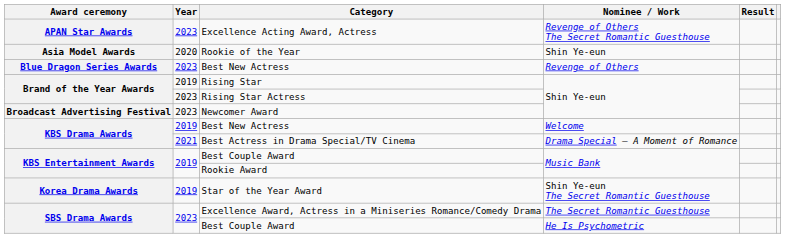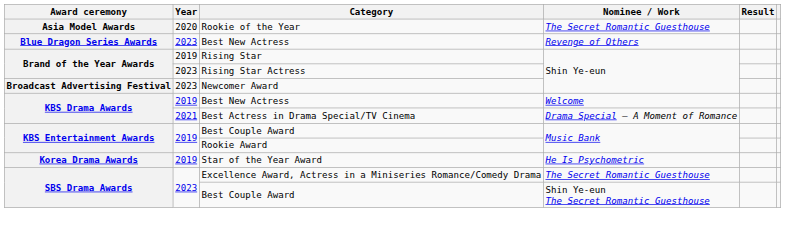 <table class="wikitable plainrowheaders sortable">
 <tr>
 <th scope="col">Award ceremony</th>
 <th scope="col">Year</th>
 <th scope="col">Category</th>
 <th scope="col">Nominee / Work</th>
 <th scope="col">Result</th>
 <th scope="col" class="unsortable"></th>
 </tr>
 <tr>
-<th scope="row"><a href='#'>APAN Star Awards</a></th>
-<td style="text-align:center"><a href='#'>2023</a></td>
-<td>Excellence Acting Award, Actress</td>
-<td><em><a href='#'>Revenge of Others</a></em> <br> <em><a href='#'>The Secret Romantic Guesthouse</a></em></td>
-<td></td>
-<td style="text-align:center"></td>
-</tr>
-<tr>
 <th scope="row">Asia Model Awards</th>
 <td style="text-align:center">2020</td>
 <td>Rookie of the Year</td>
-<td>Shin Ye-eun</td>
+<td><em><a href='#'>The Secret Romantic Guesthouse</a></em></td>
 <td></td>
 <td style="text-align:center"></td>
 </tr>
 <tr>
 <th scope="row"><a href='#'>Blue Dragon Series Awards</a></th>
 <td style="text-align:center"><a href='#'>2023</a></td>
 <td>Best New Actress</td>
 <td><em><a href='#'>Revenge of Others</a></em></td>
 <td></td>
 <td style="text-align:center"></td>
 </tr>
 <tr>
 <th scope="row"  rowspan="2">Brand of the Year Awards</th>
 <td style="text-align:center">2019</td>
 <td>Rising Star</td>
 <td rowspan="3">Shin Ye-eun</td>
 <td></td>
 <td style="text-align:center"></td>
 </tr>
 <tr>
 <td style="text-align:center">2023</td>
 <td>Rising Star Actress</td>
 <td></td>
 <td style="text-align:center"></td>
 </tr>
 <tr>
 <th scope="row">Broadcast Advertising Festival</th>
 <td style="text-align:center">2023</td>
 <td>Newcomer Award</td>
 <td></td>
 <td style="text-align:center"></td>
 </tr>
 <tr>
 <th scope="row"  rowspan="2"><a href='#'>KBS Drama Awards</a></th>
 <td style="text-align:center"><a href='#'>2019</a></td>
 <td>Best New Actress</td>
 <td><em><a href='#'>Welcome</a></em></td>
 <td></td>
 <td style="text-align:center"></td>
 </tr>
 <tr>
 <td style="text-align:center"><a href='#'>2021</a></td>
 <td>Best Actress in Drama Special/TV Cinema</td>
 <td><em><a href='#'>Drama Special</a>  – A Moment of Romance</em></td>
 <td></td>
 <td style="text-align:center"></td>
 </tr>
 <tr>
 <th scope="row"  rowspan="2"><a href='#'>KBS Entertainment Awards</a></th>
 <td rowspan="2" style="text-align:center"><a href='#'>2019</a></td>
 <td>Best Couple Award </td>
 <td rowspan="2"><em><a href='#'>Music Bank</a></em></td>
 <td></td>
 <td style="text-align:center"></td>
 </tr>
 <tr>
 <td>Rookie Award</td>
 <td></td>
 <td style="text-align:center"></td>
 </tr>
 <tr>
 <th scope="row"><a href='#'>Korea Drama Awards</a></th>
 <td style="text-align:center"><a href='#'>2019</a></td>
 <td>Star of the Year Award</td>
-<td>Shin Ye-eun <br><em><a href='#'>The Secret Romantic Guesthouse</a></em></td>
+<td><em><a href='#'>He Is Psychometric</a></em></td>
 <td></td>
 <td style="text-align:center"></td>
 </tr>
 <tr>
 <th scope="row"  rowspan="2"><a href='#'>SBS Drama Awards</a></th>
 <td rowspan="2" style="text-align:center"><a href='#'>2023</a></td>
 <td>Excellence Award, Actress in a Miniseries Romance/Comedy Drama</td>
 <td><em><a href='#'>The Secret Romantic Guesthouse</a></em></td>
 <td></td>
 <td style="text-align:center"></td>
 </tr>
 <tr>
 <td>Best Couple Award</td>
-<td><em><a href='#'>He Is Psychometric</a></em></td>
+<td>Shin Ye-eun <br><em><a href='#'>The Secret Romantic Guesthouse</a></em></td>
 <td></td>
 <td style="text-align:center"></td>
 </tr>
 </table>
